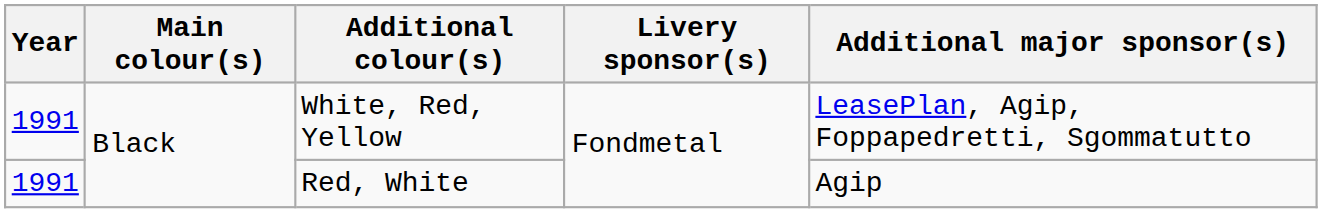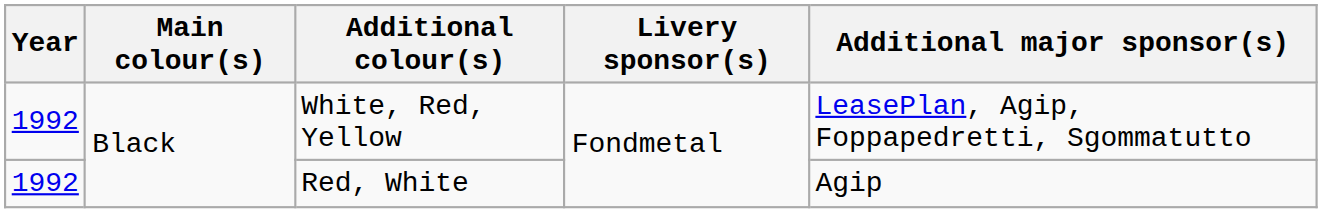 <table class="wikitable">
 <tr>
 <th>Year</th>
 <th>Main colour(s)</th>
 <th>Additional colour(s)</th>
 <th>Livery sponsor(s)</th>
 <th>Additional major sponsor(s)</th>
 </tr>
 <tr>
-<td><a href='#'>1991</a></td>
+<td><a href='#'>1992</a></td>
 <td rowspan=2>Black</td>
 <td>White, Red, Yellow</td>
 <td rowspan=2>Fondmetal</td>
 <td><a href='#'>LeasePlan</a>, Agip, Foppapedretti, Sgommatutto</td>
 </tr>
 <tr>
-<td><a href='#'>1991</a></td>
+<td><a href='#'>1992</a></td>
 <td>Red, White</td>
 <td>Agip</td>
 </tr>
 </table>
